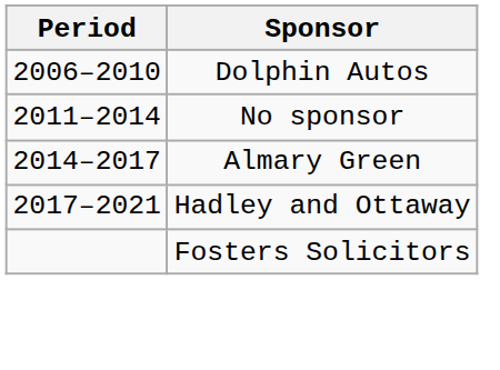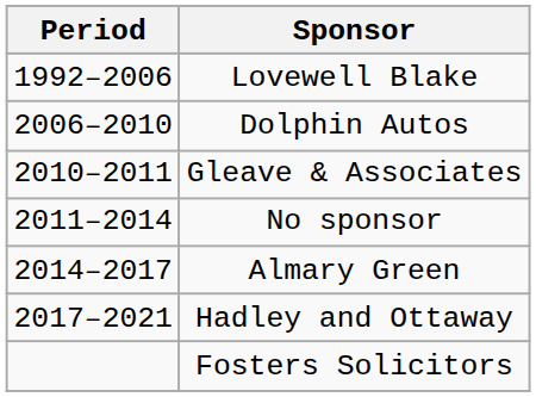 <table class="wikitable" style="text-align:center;margin-left:1em;float:center">
 <tr>
 <th>Period</th>
 <th>Sponsor</th>
 </tr>
 <tr>
+<td>1992–2006</td>
+<td>Lovewell Blake</td>
+</tr>
+<tr>
 <td>2006–2010</td>
 <td>Dolphin Autos</td>
+</tr>
+<tr>
+<td>2010–2011</td>
+<td>Gleave & Associates</td>
 </tr>
 <tr>
 <td>2011–2014</td>
 <td>No sponsor</td>
 </tr>
 <tr>
 <td>2014–2017</td>
 <td>Almary Green</td>
 </tr>
 <tr>
 <td>2017–2021</td>
 <td>Hadley and Ottaway</td>
 </tr>
 <tr>
 <td></td>
 <td>Fosters Solicitors</td>
 </tr>
 </table>
